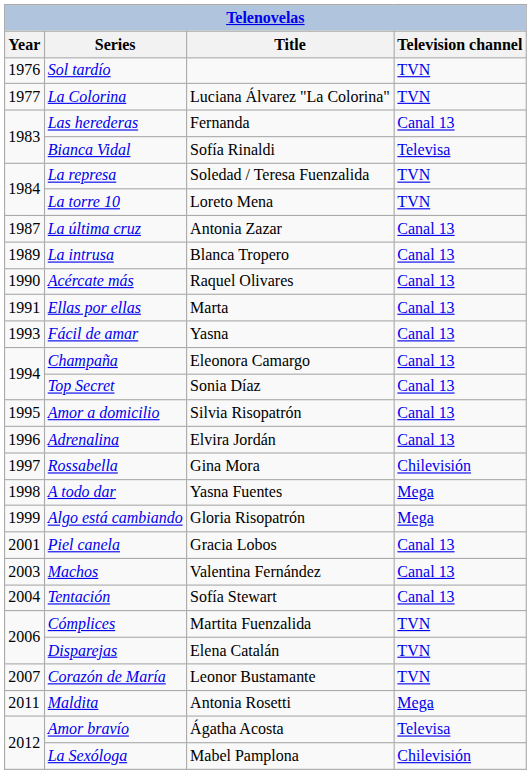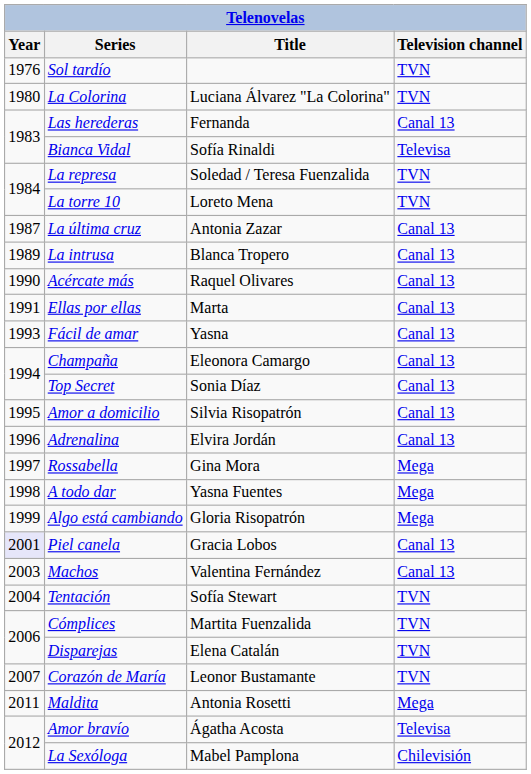 <table class="wikitable" style="font-size: 90%;">
 <tr>
 <th colspan="4" style="background: LightSteelBlue;"><a href='#'>Telenovelas</a></th>
 </tr>
 <tr>
 <th>Year</th>
 <th>Series</th>
 <th>Title</th>
 <th>Television channel</th>
 </tr>
 <tr>
 <td>1976</td>
 <td><em><a href='#'>Sol tardío</a></em></td>
 <td></td>
 <td><a href='#'>TVN</a></td>
 </tr>
 <tr>
-<td>1977</td>
+<td>1980</td>
 <td><em><a href='#'>La Colorina</a></em></td>
 <td>Luciana Álvarez "La Colorina"</td>
 <td><a href='#'>TVN</a></td>
 </tr>
 <tr>
 <td rowspan="2">1983</td>
 <td><em><a href='#'>Las herederas</a></em></td>
 <td>Fernanda</td>
 <td><a href='#'>Canal 13</a></td>
 </tr>
 <tr>
 <td><em><a href='#'>Bianca Vidal</a></em></td>
 <td>Sofía Rinaldi</td>
 <td><a href='#'>Televisa</a></td>
 </tr>
 <tr>
 <td rowspan="2">1984</td>
 <td><em><a href='#'>La represa</a></em></td>
 <td>Soledad / Teresa Fuenzalida</td>
 <td><a href='#'>TVN</a></td>
 </tr>
 <tr>
 <td><em><a href='#'>La torre 10</a></em></td>
 <td>Loreto Mena</td>
 <td><a href='#'>TVN</a></td>
 </tr>
 <tr>
 <td>1987</td>
 <td><em><a href='#'>La última cruz</a></em></td>
 <td>Antonia Zazar</td>
 <td><a href='#'>Canal 13</a></td>
 </tr>
 <tr>
 <td>1989</td>
 <td><em><a href='#'>La intrusa</a></em></td>
 <td>Blanca Tropero</td>
 <td><a href='#'>Canal 13</a></td>
 </tr>
 <tr>
 <td>1990</td>
 <td><em><a href='#'>Acércate más</a></em></td>
 <td>Raquel Olivares</td>
 <td><a href='#'>Canal 13</a></td>
 </tr>
 <tr>
 <td>1991</td>
 <td><em><a href='#'>Ellas por ellas</a></em></td>
 <td>Marta</td>
 <td><a href='#'>Canal 13</a></td>
 </tr>
 <tr>
 <td>1993</td>
 <td><em><a href='#'>Fácil de amar</a></em></td>
 <td>Yasna</td>
 <td><a href='#'>Canal 13</a></td>
 </tr>
 <tr>
 <td rowspan="2">1994</td>
 <td><em><a href='#'>Champaña</a></em></td>
 <td>Eleonora Camargo</td>
 <td><a href='#'>Canal 13</a></td>
 </tr>
 <tr>
 <td><em><a href='#'>Top Secret</a></em></td>
 <td>Sonia Díaz</td>
 <td><a href='#'>Canal 13</a></td>
 </tr>
 <tr>
 <td>1995</td>
 <td><em><a href='#'>Amor a domicilio</a></em></td>
 <td>Silvia Risopatrón</td>
 <td><a href='#'>Canal 13</a></td>
 </tr>
 <tr>
 <td>1996</td>
 <td><em><a href='#'>Adrenalina</a></em></td>
 <td>Elvira Jordán</td>
 <td><a href='#'>Canal 13</a></td>
 </tr>
 <tr>
 <td>1997</td>
 <td><em><a href='#'>Rossabella</a></em></td>
 <td>Gina Mora</td>
-<td><a href='#'>Chilevisión</a></td>
+<td><a href='#'>Mega</a></td>
 </tr>
 <tr>
 <td>1998</td>
 <td><em><a href='#'>A todo dar</a></em></td>
 <td>Yasna Fuentes</td>
 <td><a href='#'>Mega</a></td>
 </tr>
 <tr>
 <td>1999</td>
 <td><em><a href='#'>Algo está cambiando</a></em></td>
 <td>Gloria Risopatrón</td>
 <td><a href='#'>Mega</a></td>
 </tr>
 <tr>
-<td>2001</td>
+<td style="background: lavender;">2001</td>
 <td><em><a href='#'>Piel canela</a></em></td>
 <td>Gracia Lobos</td>
 <td><a href='#'>Canal 13</a></td>
 </tr>
 <tr>
 <td>2003</td>
 <td><em><a href='#'>Machos</a></em></td>
 <td>Valentina Fernández</td>
 <td><a href='#'>Canal 13</a></td>
 </tr>
 <tr>
 <td>2004</td>
 <td><em><a href='#'>Tentación</a></em></td>
 <td>Sofía Stewart</td>
-<td><a href='#'>Canal 13</a></td>
+<td><a href='#'>TVN</a></td>
 </tr>
 <tr>
 <td rowspan="2">2006</td>
 <td><em><a href='#'>Cómplices</a></em></td>
 <td>Martita Fuenzalida</td>
 <td><a href='#'>TVN</a></td>
 </tr>
 <tr>
 <td><em><a href='#'>Disparejas</a></em></td>
 <td>Elena Catalán</td>
 <td><a href='#'>TVN</a></td>
 </tr>
 <tr>
 <td>2007</td>
 <td><em><a href='#'>Corazón de María</a></em></td>
 <td>Leonor Bustamante</td>
 <td><a href='#'>TVN</a></td>
 </tr>
 <tr>
 <td>2011</td>
 <td><em><a href='#'>Maldita</a></em></td>
 <td>Antonia Rosetti</td>
 <td><a href='#'>Mega</a></td>
 </tr>
 <tr>
 <td rowspan="2">2012</td>
 <td><em><a href='#'>Amor bravío</a></em></td>
 <td>Ágatha Acosta</td>
 <td><a href='#'>Televisa</a></td>
 </tr>
 <tr>
 <td><em><a href='#'>La Sexóloga</a></em></td>
 <td>Mabel Pamplona</td>
 <td><a href='#'>Chilevisión</a></td>
 </tr>
 </table>
